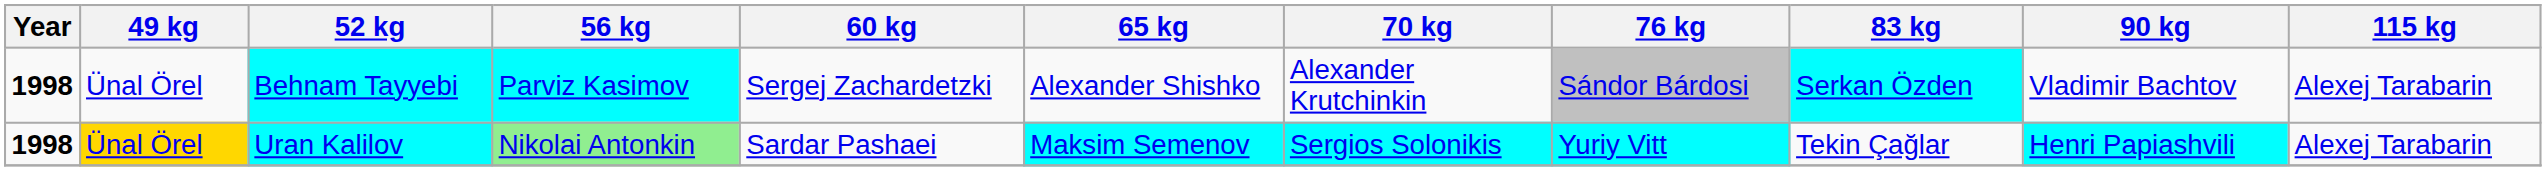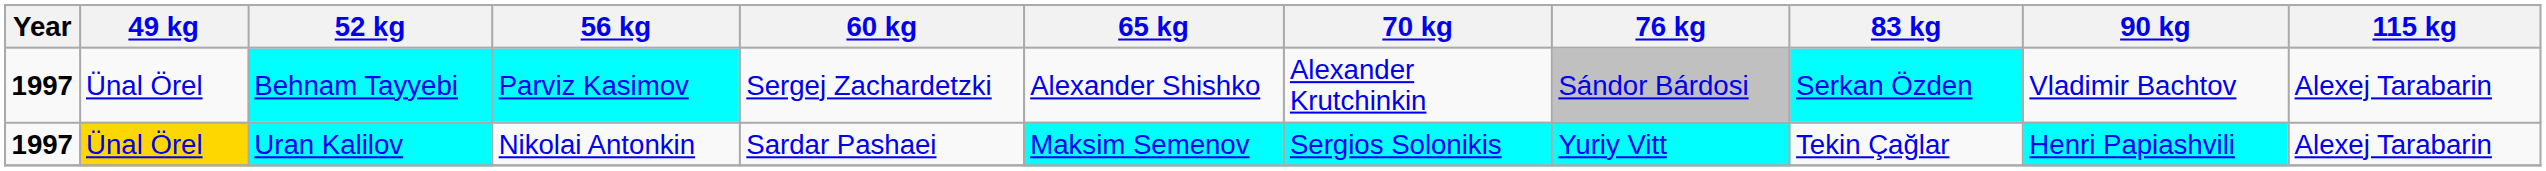 <table class="wikitable sortable"  style="font-size: 85%">
 <tr>
 <th>Year</th>
 <th width=200><a href='#'>49 kg</a></th>
 <th width=275><a href='#'>52 kg</a></th>
 <th width=275><a href='#'>56 kg</a></th>
 <th width=275><a href='#'>60 kg</a></th>
 <th width=275><a href='#'>65 kg</a></th>
 <th width=275><a href='#'>70 kg</a></th>
 <th width=275><a href='#'>76 kg</a></th>
 <th width=275><a href='#'>83 kg</a></th>
 <th width=275><a href='#'>90 kg</a></th>
 <th width=275><a href='#'>115 kg</a></th>
 </tr>
 <tr>
-<td><strong>1998</strong></td>
+<td><strong>1997</strong></td>
 <td> <a href='#'>Ünal Örel</a></td>
 <td bgcolor="aqua"> <a href='#'>Behnam Tayyebi</a></td>
 <td bgcolor="aqua"> <a href='#'>Parviz Kasimov</a></td>
 <td> <a href='#'>Sergej Zachardetzki</a></td>
 <td> <a href='#'>Alexander Shishko</a></td>
 <td> <a href='#'>Alexander Krutchinkin</a></td>
 <td bgcolor="Silver"> <a href='#'>Sándor Bárdosi</a></td>
 <td bgcolor="aqua"> <a href='#'>Serkan Özden</a></td>
 <td> <a href='#'>Vladimir Bachtov</a></td>
 <td> <a href='#'>Alexej Tarabarin</a></td>
 </tr>
 <tr>
-<td><strong>1998</strong></td>
+<td><strong>1997</strong></td>
 <td style="background: gold;"> <a href='#'>Ünal Örel</a></td>
 <td bgcolor="aqua"> <a href='#'>Uran Kalilov</a></td>
-<td style="background: lightgreen;"> <a href='#'>Nikolai Antonkin</a></td>
+<td> <a href='#'>Nikolai Antonkin</a></td>
 <td> <a href='#'>Sardar Pashaei</a></td>
 <td bgcolor="aqua"> <a href='#'>Maksim Semenov</a></td>
 <td bgcolor="aqua"> <a href='#'>Sergios Solonikis</a></td>
 <td bgcolor="aqua"> <a href='#'>Yuriy Vitt</a></td>
 <td> <a href='#'>Tekin Çağlar</a></td>
 <td bgcolor="aqua"> <a href='#'>Henri Papiashvili</a></td>
 <td> <a href='#'>Alexej Tarabarin</a></td>
 </tr>
 <tr>
 </tr>
 </table>
